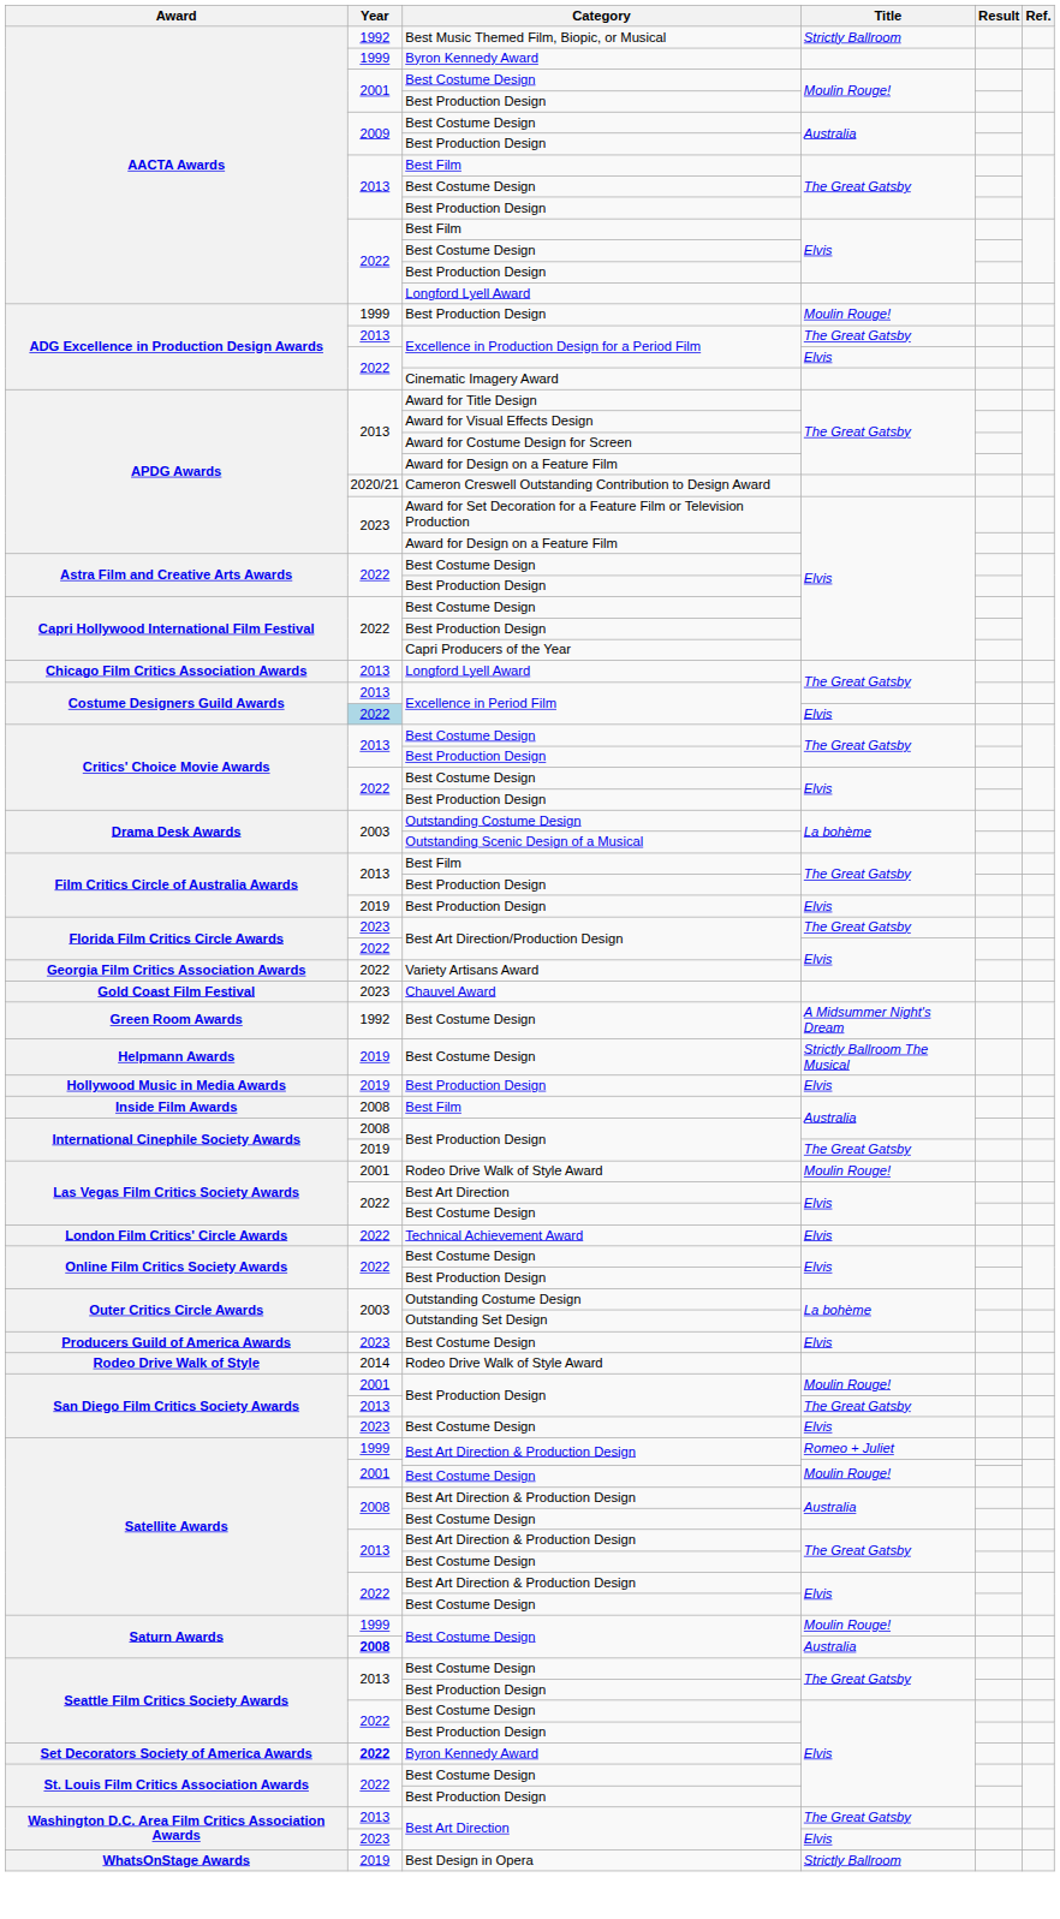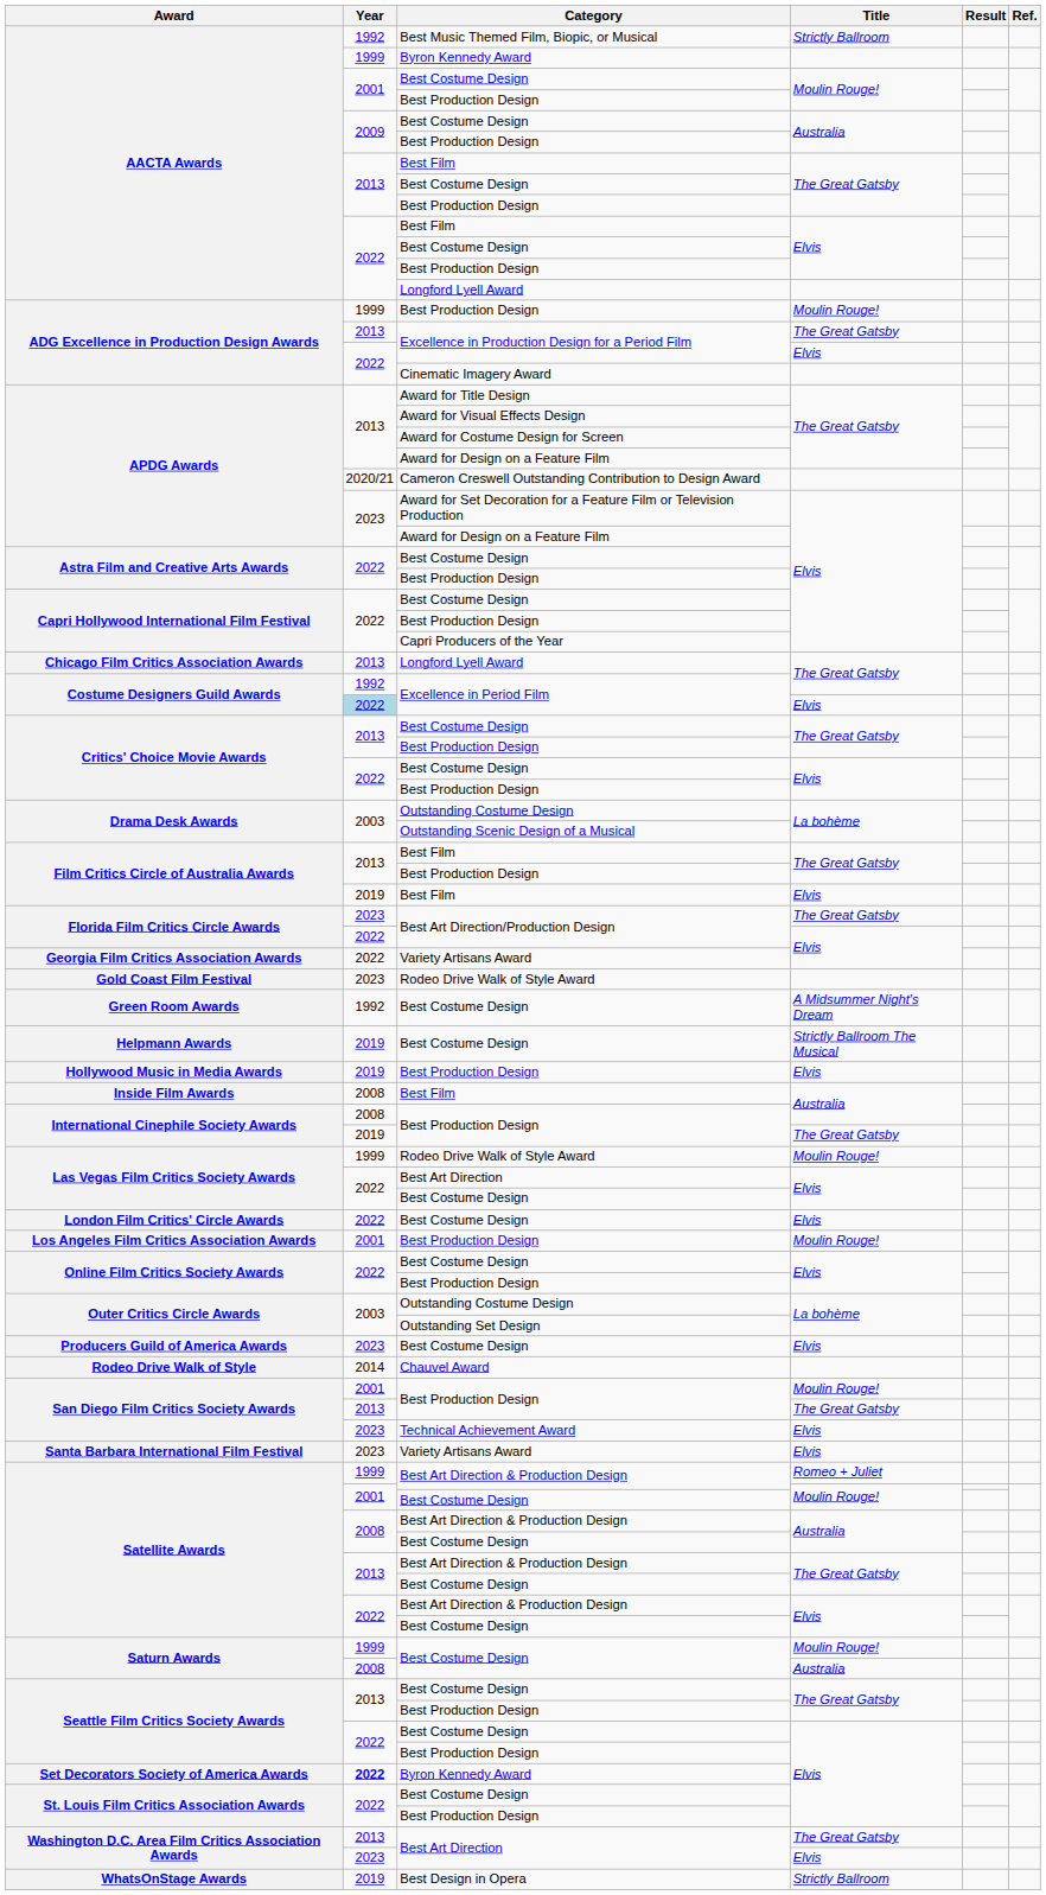 <table class="wikitable sortable">
 <tr>
 <th scope="col">Award</th>
 <th scope="col">Year</th>
 <th scope="col">Category</th>
 <th scope="col">Title</th>
 <th scope="col">Result</th>
 <th>Ref.</th>
 </tr>
 <tr>
 <th rowspan="13" scope="row" style="text-align:center;"><a href='#'>AACTA Awards</a></th>
 <td style="text-align:center;"><a href='#'>1992</a></td>
 <td>Best Music Themed Film, Biopic, or Musical</td>
 <td><em><a href='#'>Strictly Ballroom</a></em></td>
 <td></td>
 <td style="text-align:center;"></td>
 </tr>
 <tr>
 <td style="text-align:center;"><a href='#'>1999</a></td>
 <td><a href='#'>Byron Kennedy Award</a></td>
 <td></td>
 <td></td>
 <td style="text-align:center;"></td>
 </tr>
 <tr>
 <td rowspan="2" style="text-align:center;"><a href='#'>2001</a></td>
 <td><a href='#'>Best Costume Design</a></td>
 <td rowspan="2"><em><a href='#'>Moulin Rouge!</a></em></td>
 <td></td>
 <td rowspan="2" style="text-align:center;"></td>
 </tr>
 <tr>
 <td>Best Production Design</td>
 <td></td>
 </tr>
 <tr>
 <td rowspan="2" style="text-align:center;"><a href='#'>2009</a></td>
 <td>Best Costume Design</td>
 <td rowspan="2"><em><a href='#'>Australia</a></em></td>
 <td></td>
 <td rowspan="2" style="text-align:center;"></td>
 </tr>
 <tr>
 <td>Best Production Design</td>
 <td></td>
 </tr>
 <tr>
 <td rowspan="3" style="text-align:center;"><a href='#'>2013</a></td>
 <td><a href='#'>Best Film</a></td>
 <td rowspan="3"><em><a href='#'>The Great Gatsby</a></em></td>
 <td></td>
 <td rowspan="3" style="text-align:center;"></td>
 </tr>
 <tr>
 <td>Best Costume Design</td>
 <td></td>
 </tr>
 <tr>
 <td>Best Production Design</td>
 <td></td>
 </tr>
 <tr>
 <td rowspan="4" style="text-align:center;"><a href='#'>2022</a></td>
 <td>Best Film</td>
 <td rowspan="3"><em><a href='#'>Elvis</a></em></td>
 <td></td>
 <td rowspan="3" style="text-align:center;"></td>
 </tr>
 <tr>
 <td>Best Costume Design</td>
 <td></td>
 </tr>
 <tr>
 <td>Best Production Design</td>
 <td></td>
 </tr>
 <tr>
 <td><a href='#'>Longford Lyell Award</a></td>
 <td></td>
 <td></td>
 <td style="text-align:center;"></td>
 </tr>
 <tr>
 <th rowspan="4" scope="row" style="text-align:center;"><a href='#'>ADG Excellence in Production Design Awards</a></th>
 <td style="text-align:center;">1999</td>
 <td>Best Production Design</td>
 <td><em><a href='#'>Moulin Rouge!</a></em></td>
 <td></td>
 <td style="text-align:center;"></td>
 </tr>
 <tr>
 <td style="text-align:center;"><a href='#'>2013</a></td>
 <td rowspan="2"><a href='#'>Excellence in Production Design for a Period Film</a></td>
 <td><em><a href='#'>The Great Gatsby</a></em></td>
 <td></td>
 <td style="text-align:center;"></td>
 </tr>
 <tr>
 <td rowspan="2" style="text-align:center;"><a href='#'>2022</a></td>
 <td><em><a href='#'>Elvis</a></em></td>
 <td></td>
 <td style="text-align:center;"></td>
 </tr>
 <tr>
 <td>Cinematic Imagery Award</td>
 <td></td>
 <td></td>
 <td style="text-align:center;"></td>
 </tr>
 <tr>
 <th rowspan="7" scope="row" style="text-align:center;"><a href='#'>APDG Awards</a></th>
 <td rowspan="4" style="text-align:center;">2013</td>
 <td>Award for Title Design</td>
 <td rowspan="4"><em><a href='#'>The Great Gatsby</a></em></td>
 <td></td>
 <td style="text-align:center;"></td>
 </tr>
 <tr>
 <td>Award for Visual Effects Design</td>
 <td></td>
 <td rowspan="3" style="text-align:center;"></td>
 </tr>
 <tr>
 <td>Award for Costume Design for Screen</td>
 <td></td>
 </tr>
 <tr>
 <td>Award for Design on a Feature Film</td>
 <td></td>
 </tr>
 <tr>
 <td style="text-align:center;">2020/21</td>
 <td>Cameron Creswell Outstanding Contribution to Design Award</td>
 <td></td>
 <td></td>
 <td style="text-align:center;"></td>
 </tr>
 <tr>
 <td rowspan="2" style="text-align:center;">2023</td>
 <td>Award for Set Decoration for a Feature Film or Television Production</td>
 <td rowspan="7"><em><a href='#'>Elvis</a></em></td>
 <td></td>
 <td style="text-align:center;"></td>
 </tr>
 <tr>
 <td>Award for Design on a Feature Film</td>
 <td></td>
 <td style="text-align:center;"></td>
 </tr>
 <tr>
 <th rowspan="2" scope="row" style="text-align:center;"><a href='#'>Astra Film and Creative Arts Awards</a></th>
 <td rowspan="2" style="text-align:center;"><a href='#'>2022</a></td>
 <td>Best Costume Design</td>
 <td></td>
 <td rowspan="2" style="text-align:center;"></td>
 </tr>
 <tr>
 <td>Best Production Design</td>
 <td></td>
 </tr>
 <tr>
 <th rowspan="3" scope="row" style="text-align:center;"><a href='#'>Capri Hollywood International Film Festival</a></th>
 <td rowspan="3" style="text-align:center;">2022</td>
 <td>Best Costume Design</td>
 <td></td>
 <td rowspan="3" style="text-align:center;"></td>
 </tr>
 <tr>
 <td>Best Production Design</td>
 <td></td>
 </tr>
 <tr>
 <td>Capri Producers of the Year</td>
 <td></td>
 </tr>
 <tr>
 <th scope="row" style="text-align:center;"><a href='#'>Chicago Film Critics Association Awards</a></th>
 <td style="text-align:center;"><a href='#'>2013</a></td>
 <td><a href='#'>Longford Lyell Award</a></td>
 <td rowspan="2"><em><a href='#'>The Great Gatsby</a></em></td>
 <td></td>
 <td style="text-align:center;"></td>
 </tr>
 <tr>
 <th rowspan="2" scope="row" style="text-align:center;"><a href='#'>Costume Designers Guild Awards</a></th>
-<td style="text-align:center;"><a href='#'>2013</a></td>
+<td style="text-align:center;"><a href='#'>1992</a></td>
 <td rowspan="2"><a href='#'>Excellence in Period Film</a></td>
 <td></td>
 <td style="text-align:center;"></td>
 </tr>
 <tr>
 <td style="background: lightblue; text-align:center;"><a href='#'>2022</a></td>
 <td><em><a href='#'>Elvis</a></em></td>
 <td></td>
 <td style="text-align:center;"></td>
 </tr>
 <tr>
 <th rowspan="4" scope="row" style="text-align:center;"><a href='#'>Critics' Choice Movie Awards</a></th>
 <td rowspan="2" style="text-align:center;"><a href='#'>2013</a></td>
 <td><a href='#'>Best Costume Design</a></td>
 <td rowspan="2"><em><a href='#'>The Great Gatsby</a></em></td>
 <td></td>
 <td rowspan="2" style="text-align:center;"></td>
 </tr>
 <tr>
 <td><a href='#'>Best Production Design</a></td>
 <td></td>
 </tr>
 <tr>
 <td rowspan="2" style="text-align:center;"><a href='#'>2022</a></td>
 <td>Best Costume Design</td>
 <td rowspan="2"><em><a href='#'>Elvis</a></em></td>
 <td></td>
 <td rowspan="2" style="text-align:center;"></td>
 </tr>
 <tr>
 <td>Best Production Design</td>
 <td></td>
 </tr>
 <tr>
 <th rowspan="2" scope="row" style="text-align:center;"><a href='#'>Drama Desk Awards</a></th>
 <td rowspan="2" style="text-align:center;">2003</td>
 <td><a href='#'>Outstanding Costume Design</a></td>
 <td rowspan="2"><em><a href='#'>La bohème</a></em></td>
 <td></td>
 <td style="text-align:center;"></td>
 </tr>
 <tr>
 <td><a href='#'>Outstanding Scenic Design of a Musical</a></td>
 <td></td>
 <td style="text-align:center;"></td>
 </tr>
 <tr>
 <th rowspan="3" scope="row" style="text-align:center;"><a href='#'>Film Critics Circle of Australia Awards</a></th>
 <td rowspan="2" style="text-align:center;">2013</td>
 <td>Best Film</td>
 <td rowspan="2"><em><a href='#'>The Great Gatsby</a></em></td>
 <td></td>
 <td style="text-align:center;"></td>
 </tr>
 <tr>
 <td>Best Production Design</td>
 <td></td>
 <td style="text-align:center;"></td>
 </tr>
 <tr>
 <td style="text-align:center;">2019</td>
-<td>Best Production Design</td>
+<td>Best Film</td>
 <td><em><a href='#'>Elvis</a></em></td>
 <td></td>
 <td style="text-align:center;"></td>
 </tr>
 <tr>
 <th rowspan="2" scope="row" style="text-align:center;"><a href='#'>Florida Film Critics Circle Awards</a></th>
 <td style="text-align:center;"><a href='#'>2023</a></td>
 <td rowspan="2">Best Art Direction/Production Design</td>
 <td><em><a href='#'>The Great Gatsby</a></em></td>
 <td></td>
 <td style="text-align:center;"></td>
 </tr>
 <tr>
 <td style="text-align:center;"><a href='#'>2022</a></td>
 <td rowspan="2"><em><a href='#'>Elvis</a></em></td>
 <td></td>
 <td style="text-align:center;"></td>
 </tr>
 <tr>
 <th scope="row" style="text-align:center;"><a href='#'>Georgia Film Critics Association Awards</a></th>
 <td style="text-align:center;">2022</td>
 <td>Variety Artisans Award</td>
 <td></td>
 <td style="text-align:center;"></td>
 </tr>
 <tr>
 <th scope="row" style="text-align:center;"><a href='#'>Gold Coast Film Festival</a></th>
 <td style="text-align:center;">2023</td>
-<td><a href='#'>Chauvel Award</a></td>
+<td>Rodeo Drive Walk of Style Award</td>
 <td></td>
 <td></td>
 <td style="text-align:center;"></td>
 </tr>
 <tr>
 <th scope="row" style="text-align:center;"><a href='#'>Green Room Awards</a></th>
 <td style="text-align:center;">1992</td>
 <td>Best Costume Design</td>
 <td><em><a href='#'>A Midsummer Night's Dream</a></em></td>
 <td></td>
 <td style="text-align:center;"></td>
 </tr>
 <tr>
 <th scope="row" style="text-align:center;"><a href='#'>Helpmann Awards</a></th>
 <td style="text-align:center;"><a href='#'>2019</a></td>
 <td>Best Costume Design</td>
 <td><em><a href='#'>Strictly Ballroom The Musical</a></em></td>
 <td></td>
 <td style="text-align:center;"></td>
 </tr>
 <tr>
 <th scope="row" style="text-align:center;"><a href='#'>Hollywood Music in Media Awards</a></th>
 <td style="text-align:center;"><a href='#'>2019</a></td>
 <td><a href='#'>Best Production Design</a></td>
 <td><em><a href='#'>Elvis</a></em></td>
 <td></td>
 <td style="text-align:center;"></td>
 </tr>
 <tr>
 <th scope="row" style="text-align:center;"><a href='#'>Inside Film Awards</a></th>
 <td style="text-align:center;">2008</td>
 <td><a href='#'>Best Film</a></td>
 <td rowspan="2"><em><a href='#'>Australia</a></em></td>
 <td></td>
 <td style="text-align:center;"></td>
 </tr>
 <tr>
 <th rowspan="2" scope="row" style="text-align:center;"><a href='#'>International Cinephile Society Awards</a></th>
 <td style="text-align:center;">2008</td>
 <td rowspan="2">Best Production Design</td>
 <td></td>
 <td style="text-align:center;"></td>
 </tr>
 <tr>
 <td style="text-align:center;">2019</td>
 <td><em><a href='#'>The Great Gatsby</a></em></td>
 <td></td>
 <td style="text-align:center;"></td>
 </tr>
 <tr>
 <th rowspan="3" scope="row" style="text-align:center;"><a href='#'>Las Vegas Film Critics Society Awards</a></th>
-<td style="text-align:center;">2001</td>
+<td style="text-align:center;">1999</td>
 <td>Rodeo Drive Walk of Style Award</td>
 <td><em><a href='#'>Moulin Rouge!</a></em></td>
 <td></td>
 <td style="text-align:center;"></td>
 </tr>
 <tr>
 <td rowspan="2" style="text-align:center;">2022</td>
 <td>Best Art Direction</td>
 <td rowspan="2"><em><a href='#'>Elvis</a></em></td>
 <td></td>
 <td style="text-align:center;"></td>
 </tr>
 <tr>
 <td>Best Costume Design</td>
 <td></td>
 <td style="text-align:center;"></td>
 </tr>
 <tr>
 <th scope="row" style="text-align:center;"><a href='#'>London Film Critics' Circle Awards</a></th>
 <td style="text-align:center;"><a href='#'>2022</a></td>
-<td><a href='#'>Technical Achievement Award</a></td>
+<td>Best Costume Design</td>
 <td><em><a href='#'>Elvis</a></em> <br> </td>
+<td></td>
+<td style="text-align:center;"></td>
+</tr>
+<tr>
+<th scope="row" style="text-align:center;"><a href='#'>Los Angeles Film Critics Association Awards</a></th>
+<td style="text-align:center;"><a href='#'>2001</a></td>
+<td><a href='#'>Best Production Design</a></td>
+<td><em><a href='#'>Moulin Rouge!</a></em></td>
 <td></td>
 <td style="text-align:center;"></td>
 </tr>
 <tr>
 <th rowspan="2" scope="row" style="text-align:center;"><a href='#'>Online Film Critics Society Awards</a></th>
 <td rowspan="2" style="text-align:center;"><a href='#'>2022</a></td>
 <td>Best Costume Design</td>
 <td rowspan="2"><em><a href='#'>Elvis</a></em></td>
 <td></td>
 <td rowspan="2" style="text-align:center;"></td>
 </tr>
 <tr>
 <td>Best Production Design</td>
 <td></td>
 </tr>
 <tr>
 <th rowspan="2" scope="row" style="text-align:center;"><a href='#'>Outer Critics Circle Awards</a></th>
 <td rowspan="2" style="text-align:center;">2003</td>
 <td>Outstanding Costume Design</td>
 <td rowspan="2"><em><a href='#'>La bohème</a></em></td>
 <td></td>
 <td style="text-align:center;"></td>
 </tr>
 <tr>
 <td>Outstanding Set Design</td>
 <td></td>
 <td style="text-align:center;"></td>
 </tr>
 <tr>
 <th scope="row" style="text-align:center;"><a href='#'>Producers Guild of America Awards</a></th>
 <td style="text-align:center;"><a href='#'>2023</a></td>
 <td>Best Costume Design</td>
 <td><em><a href='#'>Elvis</a></em></td>
 <td></td>
 <td style="text-align:center;"></td>
 </tr>
 <tr>
 <th scope="row" style="text-align:center;"><a href='#'>Rodeo Drive Walk of Style</a></th>
 <td style="text-align:center;">2014</td>
-<td>Rodeo Drive Walk of Style Award</td>
+<td><a href='#'>Chauvel Award</a></td>
 <td></td>
 <td></td>
 <td style="text-align:center;"></td>
 </tr>
 <tr>
 <th rowspan="3" scope="row" style="text-align:center;"><a href='#'>San Diego Film Critics Society Awards</a></th>
 <td style="text-align:center;"><a href='#'>2001</a></td>
 <td rowspan="2">Best Production Design</td>
 <td><em><a href='#'>Moulin Rouge!</a></em></td>
 <td></td>
 <td style="text-align:center;"></td>
 </tr>
 <tr>
 <td style="text-align:center;"><a href='#'>2013</a></td>
 <td><em><a href='#'>The Great Gatsby</a></em></td>
 <td></td>
 <td style="text-align:center;"></td>
 </tr>
 <tr>
 <td style="text-align:center;"><a href='#'>2023</a></td>
-<td>Best Costume Design</td>
+<td><a href='#'>Technical Achievement Award</a></td>
 <td><em><a href='#'>Elvis</a></em></td>
+<td></td>
+<td style="text-align:center;"></td>
+</tr>
+<tr>
+<th scope="row" style="text-align:center;"><a href='#'>Santa Barbara International Film Festival</a></th>
+<td style="text-align:center;">2023</td>
+<td>Variety Artisans Award</td>
+<td><em><a href='#'>Elvis</a></em> <br> </td>
 <td></td>
 <td style="text-align:center;"></td>
 </tr>
 <tr>
 <th rowspan="9" scope="row" style="text-align:center;"><a href='#'>Satellite Awards</a></th>
 <td style="text-align:center;"><a href='#'>1999</a></td>
 <td rowspan="2"><a href='#'>Best Art Direction & Production Design</a></td>
 <td><em><a href='#'>Romeo + Juliet</a></em></td>
 <td></td>
 <td style="text-align:center;"></td>
 </tr>
 <tr>
 <td rowspan="2" style="text-align:center;"><a href='#'>2001</a></td>
 <td rowspan="2"><em><a href='#'>Moulin Rouge!</a></em></td>
 <td></td>
 <td rowspan="2" style="text-align:center;"></td>
 </tr>
 <tr>
 <td><a href='#'>Best Costume Design</a></td>
 <td></td>
 </tr>
 <tr>
 <td rowspan="2" style="text-align:center;"><a href='#'>2008</a></td>
 <td>Best Art Direction & Production Design</td>
 <td rowspan="2"><em><a href='#'>Australia</a></em></td>
 <td></td>
 <td style="text-align:center;"></td>
 </tr>
 <tr>
 <td>Best Costume Design</td>
 <td></td>
 <td style="text-align:center;"></td>
 </tr>
 <tr>
 <td rowspan="2" style="text-align:center;"><a href='#'>2013</a></td>
 <td>Best Art Direction & Production Design</td>
 <td rowspan="2"><em><a href='#'>The Great Gatsby</a></em></td>
 <td></td>
 <td style="text-align:center;"></td>
 </tr>
 <tr>
 <td>Best Costume Design</td>
 <td></td>
 <td style="text-align:center;"></td>
 </tr>
 <tr>
 <td rowspan="2" style="text-align:center;"><a href='#'>2022</a></td>
 <td>Best Art Direction & Production Design</td>
 <td rowspan="2"><em><a href='#'>Elvis</a></em></td>
 <td></td>
 <td rowspan="2" style="text-align:center;"></td>
 </tr>
 <tr>
 <td>Best Costume Design</td>
 <td></td>
 </tr>
 <tr>
 <th rowspan="2" scope="row" style="text-align:center;"><a href='#'>Saturn Awards</a></th>
 <td style="text-align:center;"><a href='#'>1999</a></td>
 <td rowspan="2"><a href='#'>Best Costume Design</a></td>
 <td><em><a href='#'>Moulin Rouge!</a></em></td>
 <td></td>
 <td style="text-align:center;"></td>
 </tr>
 <tr>
-<td style="text-align:center;"><strong><a href='#'>2008</a></strong></td>
+<td style="text-align:center;"><a href='#'>2008</a></td>
 <td><em><a href='#'>Australia</a></em></td>
 <td></td>
 <td style="text-align:center;"></td>
 </tr>
 <tr>
 <th rowspan="4" scope="row" style="text-align:center;"><a href='#'>Seattle Film Critics Society Awards</a></th>
 <td rowspan="2" style="text-align:center;">2013</td>
 <td>Best Costume Design</td>
 <td rowspan="2"><em><a href='#'>The Great Gatsby</a></em></td>
 <td></td>
 <td style="text-align:center;"></td>
 </tr>
 <tr>
 <td>Best Production Design</td>
 <td></td>
 <td style="text-align:center;"></td>
 </tr>
 <tr>
 <td rowspan="2" style="text-align:center;"><a href='#'>2022</a></td>
 <td>Best Costume Design</td>
 <td rowspan="5"><em><a href='#'>Elvis</a></em></td>
 <td></td>
 <td style="text-align:center;"></td>
 </tr>
 <tr>
 <td>Best Production Design</td>
 <td></td>
 <td style="text-align:center;"></td>
 </tr>
 <tr>
 <th scope="row" style="text-align:center;"><a href='#'>Set Decorators Society of America Awards</a></th>
 <td style="text-align:center;"><strong><a href='#'>2022</a></strong></td>
 <td><a href='#'>Byron Kennedy Award</a></td>
 <td></td>
 <td style="text-align:center;"></td>
 </tr>
 <tr>
 <th rowspan="2" scope="row" style="text-align:center;"><a href='#'>St. Louis Film Critics Association Awards</a></th>
 <td rowspan="2" style="text-align:center;"><a href='#'>2022</a></td>
 <td>Best Costume Design</td>
 <td></td>
 <td rowspan="2" style="text-align:center;"></td>
 </tr>
 <tr>
 <td>Best Production Design</td>
 <td></td>
 </tr>
 <tr>
 <th rowspan="2" scope="row" style="text-align:center;"><a href='#'>Washington D.C. Area Film Critics Association Awards</a></th>
 <td style="text-align:center;"><a href='#'>2013</a></td>
 <td rowspan="2"><a href='#'>Best Art Direction</a></td>
 <td><em><a href='#'>The Great Gatsby</a></em></td>
 <td></td>
 <td style="text-align:center;"></td>
 </tr>
 <tr>
 <td style="text-align:center;"><a href='#'>2023</a></td>
 <td><em><a href='#'>Elvis</a></em></td>
 <td></td>
 <td style="text-align:center;"></td>
 </tr>
 <tr>
 <th scope="row" style="text-align:center;"><a href='#'>WhatsOnStage Awards</a></th>
 <td style="text-align:center;"><a href='#'>2019</a></td>
 <td>Best Design in Opera</td>
 <td><em><a href='#'>Strictly Ballroom</a></em></td>
 <td></td>
 <td style="text-align:center;"></td>
 </tr>
 </table>
